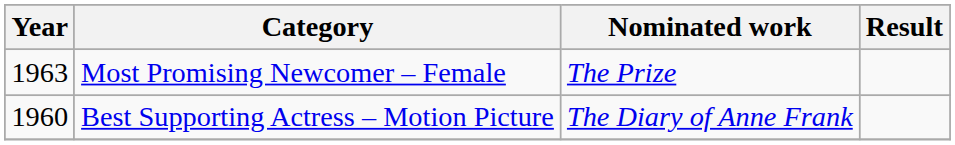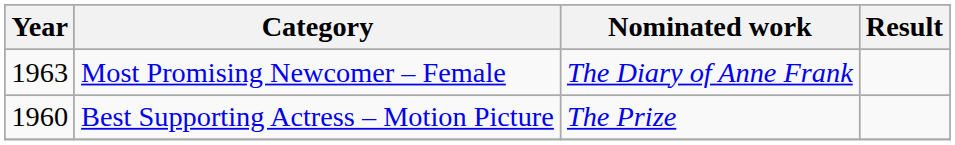 <table class="wikitable sortable">
 <tr>
 <th>Year</th>
 <th>Category</th>
 <th>Nominated work</th>
 <th>Result</th>
 </tr>
 <tr>
 <td>1963</td>
 <td><a href='#'>Most Promising Newcomer – Female</a></td>
-<td><em><a href='#'>The Prize</a></em></td>
+<td><em><a href='#'>The Diary of Anne Frank</a></em></td>
 <td></td>
 </tr>
 <tr>
 <td>1960</td>
 <td><a href='#'>Best Supporting Actress – Motion Picture</a></td>
-<td><em><a href='#'>The Diary of Anne Frank</a></em></td>
+<td><em><a href='#'>The Prize</a></em></td>
 <td></td>
 </tr>
 <tr>
 </tr>
 </table>
